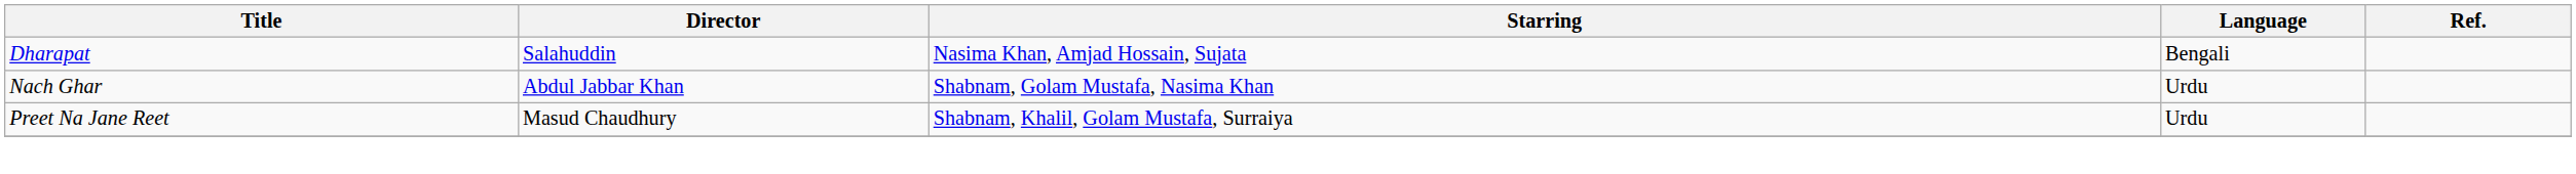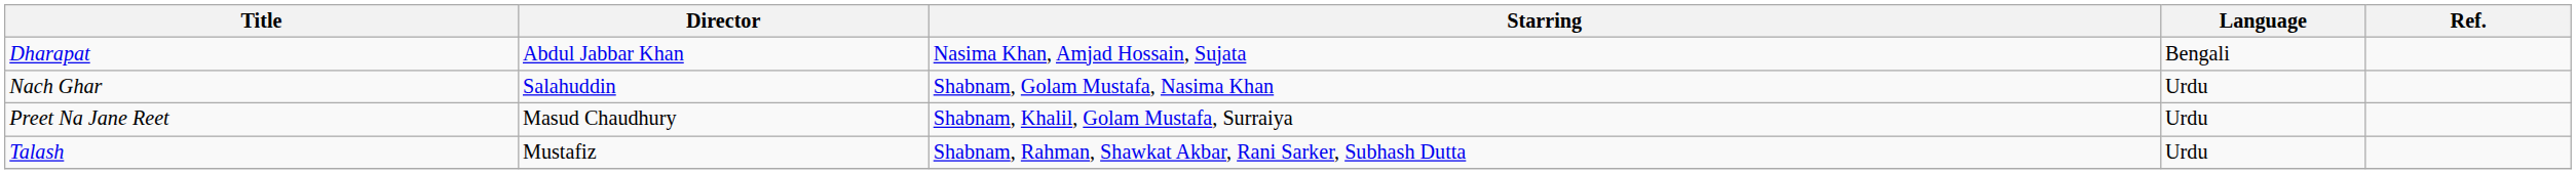 <table class="wikitable sortable" style="width:100%;">
 <tr>
 <th style="width:20%;">Title</th>
 <th style="width:16%;">Director</th>
 <th style="width:48%;">Starring </th>
 <th style="width:8%;">Language</th>
 <th style="width:8%;">Ref.</th>
 </tr>
 <tr>
 <td><em><a href='#'>Dharapat</a></em></td>
-<td><a href='#'>Salahuddin</a></td>
+<td><a href='#'>Abdul Jabbar Khan</a></td>
 <td><a href='#'>Nasima Khan</a>, <a href='#'>Amjad Hossain</a>, <a href='#'>Sujata</a></td>
 <td>Bengali</td>
 <td></td>
 </tr>
 <tr>
 <td><em>Nach Ghar</em></td>
-<td><a href='#'>Abdul Jabbar Khan</a></td>
+<td><a href='#'>Salahuddin</a></td>
 <td><a href='#'>Shabnam</a>, <a href='#'>Golam Mustafa</a>, <a href='#'>Nasima Khan</a></td>
 <td>Urdu</td>
 <td></td>
 </tr>
 <tr>
 <td><em>Preet Na Jane Reet</em></td>
 <td>Masud Chaudhury</td>
 <td><a href='#'>Shabnam</a>, <a href='#'>Khalil</a>, <a href='#'>Golam Mustafa</a>, Surraiya</td>
 <td>Urdu</td>
 <td></td>
 </tr>
 <tr>
+<td><em><a href='#'>Talash</a></em></td>
+<td>Mustafiz</td>
+<td><a href='#'>Shabnam</a>, <a href='#'>Rahman</a>, <a href='#'>Shawkat Akbar</a>, <a href='#'>Rani Sarker</a>, <a href='#'>Subhash Dutta</a></td>
+<td>Urdu</td>
+<td></td>
+</tr>
+<tr>
 </tr>
 </table>
